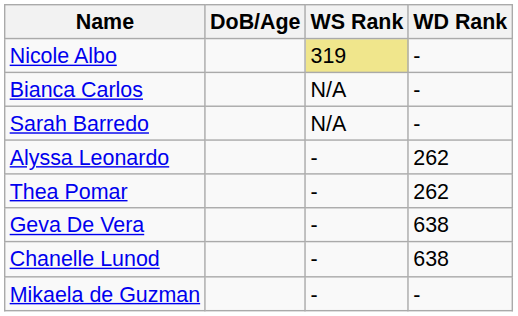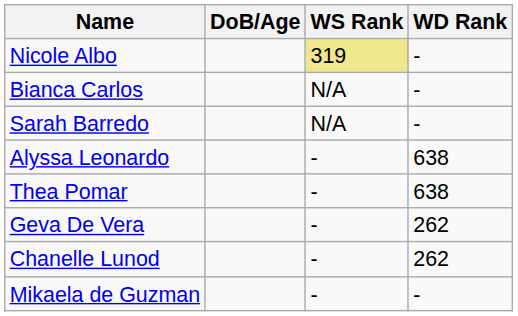 <table class="wikitable" style="text-align: left; font-size:95%;">
 <tr>
 <th>Name</th>
 <th>DoB/Age</th>
 <th>WS Rank</th>
 <th>WD Rank</th>
 </tr>
 <tr>
 <td><a href='#'>Nicole Albo</a></td>
 <td></td>
 <td style="background: khaki;">319</td>
 <td>-</td>
 </tr>
 <tr>
 <td><a href='#'>Bianca Carlos</a></td>
 <td></td>
 <td>N/A</td>
 <td>-</td>
 </tr>
 <tr>
 <td><a href='#'>Sarah Barredo</a></td>
 <td></td>
 <td>N/A</td>
 <td>-</td>
 </tr>
 <tr>
 <td><a href='#'>Alyssa Leonardo</a></td>
 <td></td>
 <td>-</td>
-<td>262</td>
+<td>638</td>
 </tr>
 <tr>
 <td><a href='#'>Thea Pomar</a></td>
 <td></td>
 <td>-</td>
-<td>262</td>
+<td>638</td>
 </tr>
 <tr>
 <td><a href='#'>Geva De Vera</a></td>
 <td></td>
 <td>-</td>
-<td>638</td>
+<td>262</td>
 </tr>
 <tr>
 <td><a href='#'>Chanelle Lunod</a></td>
 <td></td>
 <td>-</td>
-<td>638</td>
+<td>262</td>
 </tr>
 <tr>
 <td><a href='#'>Mikaela de Guzman</a></td>
 <td></td>
 <td>-</td>
 <td>-</td>
 </tr>
 </table>
